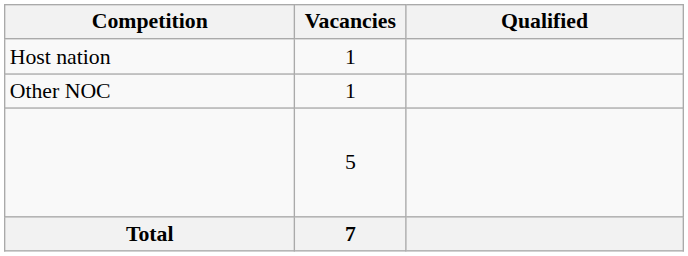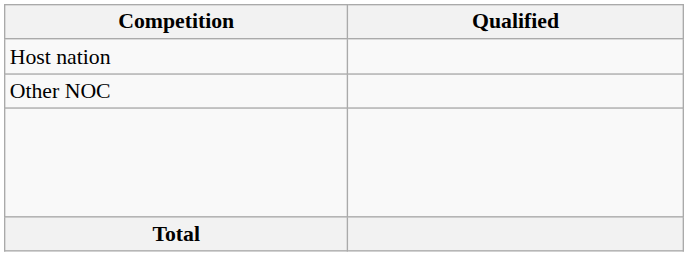 <table class = "wikitable" width=500>
 <tr>
 <th width=300>Competition</th>
-<th width=80>Vacancies</th>
 <th width=300>Qualified</th>
 </tr>
 <tr>
 <td>Host nation</td>
-<td align="center">1</td>
 <td></td>
 </tr>
 <tr>
 <td>Other NOC</td>
-<td align="center">1</td>
 <td></td>
 </tr>
 <tr>
 <td></td>
-<td align="center">5</td>
 <td><br><br><br><br></td>
 </tr>
 <tr>
 <th>Total</th>
-<th>7</th>
 <th></th>
 </tr>
 </table>
